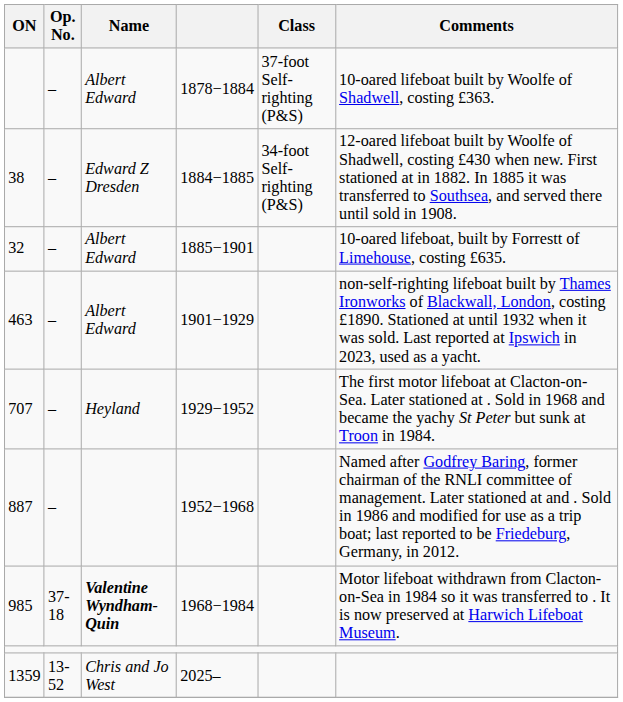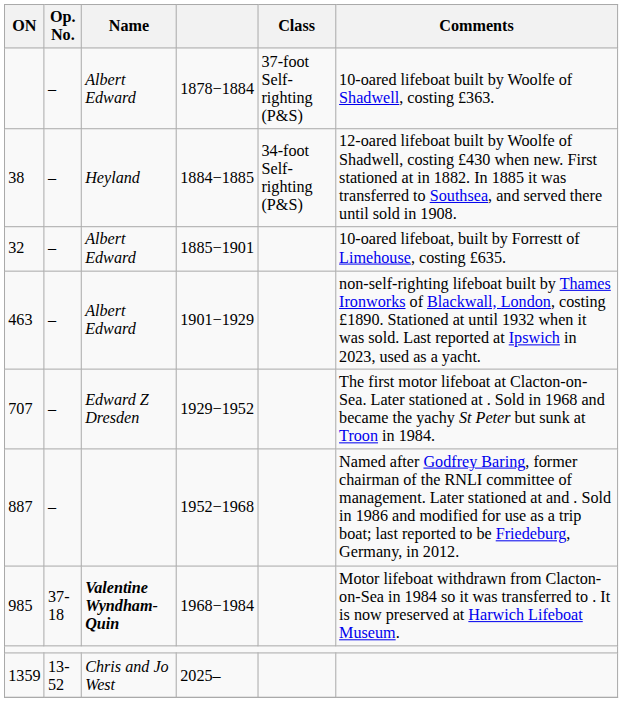 <table class="wikitable">
 <tr>
 <th>ON</th>
 <th>Op. No.</th>
 <th>Name</th>
 <th></th>
 <th>Class</th>
 <th>Comments</th>
 </tr>
 <tr>
 <td></td>
 <td>–</td>
 <td><em>Albert Edward</em></td>
 <td>1878−1884</td>
 <td>37-foot Self-righting (P&S)</td>
 <td> 10-oared lifeboat built by Woolfe of <a href='#'>Shadwell</a>, costing £363.</td>
 </tr>
 <tr>
 <td>38</td>
 <td>–</td>
-<td><em>Edward Z Dresden</em></td>
+<td><em>Heyland</em></td>
 <td>1884−1885</td>
 <td>34-foot Self-righting (P&S)</td>
 <td> 12-oared lifeboat built by Woolfe of Shadwell, costing £430 when new. First stationed at  in 1882. In 1885 it was transferred to <a href='#'>Southsea</a>, and served there until sold in 1908.</td>
 </tr>
 <tr>
 <td>32</td>
 <td>–</td>
 <td><em>Albert Edward</em></td>
 <td>1885−1901</td>
 <td></td>
 <td> 10-oared lifeboat, built by Forrestt of <a href='#'>Limehouse</a>, costing £635.</td>
 </tr>
 <tr>
 <td>463</td>
 <td>–</td>
 <td><em>Albert Edward</em></td>
 <td>1901−1929</td>
 <td></td>
 <td> non-self-righting lifeboat built by <a href='#'>Thames Ironworks</a> of <a href='#'>Blackwall, London</a>, costing £1890. Stationed at  until 1932 when it was sold. Last reported at <a href='#'>Ipswich</a> in 2023, used as a yacht.</td>
 </tr>
 <tr>
 <td>707</td>
 <td>–</td>
-<td><em>Heyland</em></td>
+<td><em>Edward Z Dresden</em></td>
 <td>1929−1952</td>
 <td></td>
 <td>The first motor lifeboat at Clacton-on-Sea. Later stationed at . Sold in 1968 and became the yachy <em>St Peter</em> but sunk at <a href='#'>Troon</a> in 1984.</td>
 </tr>
 <tr>
 <td>887</td>
 <td>–</td>
 <td></td>
 <td>1952−1968</td>
 <td></td>
 <td>Named after <a href='#'>Godfrey Baring</a>, former chairman of the RNLI committee of management. Later stationed at  and . Sold in 1986 and modified for use as a trip boat; last reported to be <a href='#'>Friedeburg</a>, Germany, in 2012.</td>
 </tr>
 <tr>
 <td>985</td>
 <td>37-18</td>
 <td><strong><em>Valentine Wyndham-Quin</em></strong></td>
 <td>1968−1984</td>
 <td></td>
 <td>Motor lifeboat withdrawn from Clacton-on-Sea in 1984 so it was transferred to . It is now preserved at <a href='#'>Harwich Lifeboat Museum</a>.</td>
 </tr>
 <tr>
 <td colspan=6 style=" text-align: center;"></td>
 </tr>
 <tr>
 <td>1359</td>
 <td>13-52</td>
 <td><em>Chris and Jo West</em></td>
 <td>2025–</td>
 <td></td>
 <td></td>
 </tr>
 <tr>
 </tr>
 </table>
